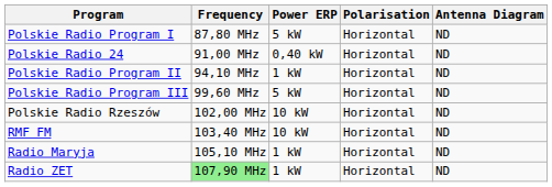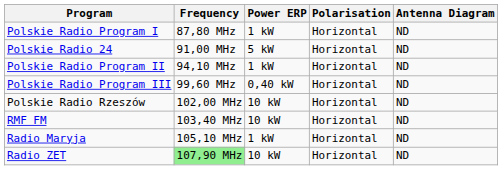 <table class="wikitable">
 <tr>
 <th>Program</th>
 <th>Frequency</th>
 <th>Power ERP</th>
 <th>Polarisation</th>
 <th>Antenna Diagram</th>
 </tr>
 <tr>
 <td><a href='#'>Polskie Radio Program I</a></td>
 <td>87,80 MHz</td>
-<td>5 kW</td>
+<td>1 kW</td>
 <td>Horizontal</td>
 <td>ND</td>
 </tr>
 <tr>
 <td><a href='#'>Polskie Radio 24</a><br></td>
 <td>91,00 MHz</td>
-<td>0,40 kW</td>
+<td>5 kW</td>
 <td>Horizontal</td>
 <td>ND</td>
 </tr>
 <tr>
 <td><a href='#'>Polskie Radio Program II</a></td>
 <td>94,10 MHz</td>
 <td>1 kW</td>
 <td>Horizontal</td>
 <td>ND</td>
 </tr>
 <tr>
 <td><a href='#'>Polskie Radio Program III</a></td>
 <td>99,60 MHz</td>
-<td>5 kW</td>
+<td>0,40 kW</td>
 <td>Horizontal</td>
 <td>ND</td>
 </tr>
 <tr>
 <td>Polskie Radio Rzeszów</td>
 <td>102,00 MHz</td>
 <td>10 kW</td>
 <td>Horizontal</td>
 <td>ND</td>
 </tr>
 <tr>
 <td><a href='#'>RMF FM</a></td>
 <td>103,40 MHz</td>
 <td>10 kW</td>
 <td>Horizontal</td>
 <td>ND</td>
 </tr>
 <tr>
 <td><a href='#'>Radio Maryja</a></td>
 <td>105,10 MHz</td>
 <td>1 kW</td>
 <td>Horizontal</td>
 <td>ND</td>
 </tr>
 <tr>
 <td><a href='#'>Radio ZET</a></td>
 <td style="background: lightgreen;">107,90 MHz</td>
-<td>1 kW</td>
+<td>10 kW</td>
 <td>Horizontal</td>
 <td>ND</td>
 </tr>
 </table>
